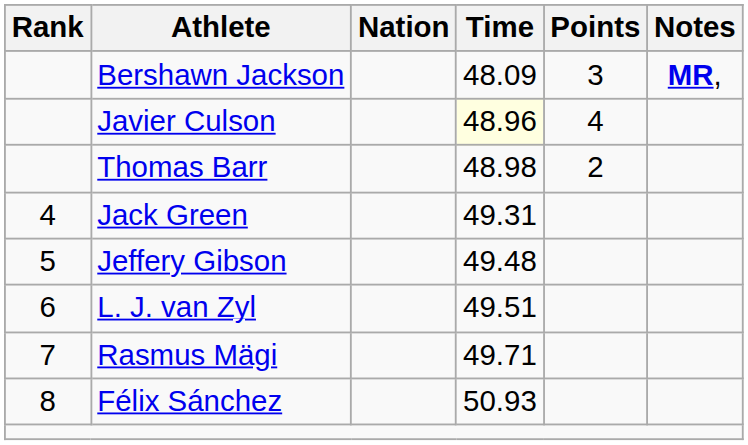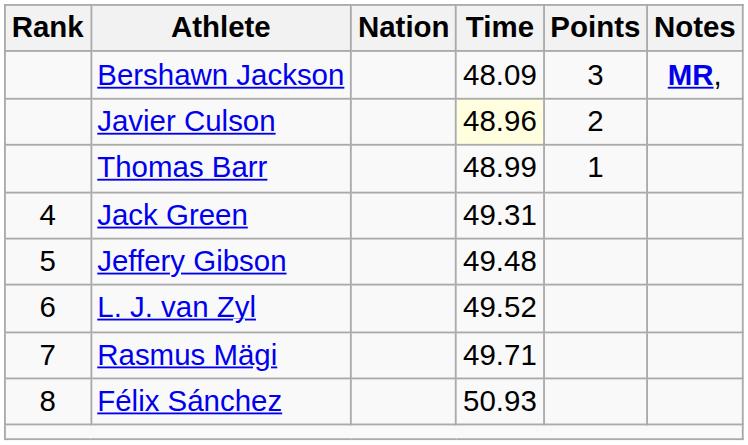 <table class="wikitable mw-datatable sortable" style="text-align:center;">
 <tr>
 <th>Rank</th>
 <th>Athlete</th>
 <th>Nation</th>
 <th>Time</th>
 <th>Points</th>
 <th>Notes</th>
 </tr>
 <tr>
 <td></td>
 <td align=left><a href='#'>Bershawn Jackson</a></td>
 <td align=left></td>
 <td>48.09</td>
 <td>3</td>
 <td><strong><a href='#'>MR</a></strong>, </td>
 </tr>
 <tr>
 <td></td>
 <td align=left><a href='#'>Javier Culson</a></td>
 <td align=left></td>
 <td style="background: lightyellow;">48.96</td>
-<td>4</td>
+<td>2</td>
 <td></td>
 </tr>
 <tr>
 <td></td>
 <td align=left><a href='#'>Thomas Barr</a></td>
 <td align=left></td>
-<td>48.98</td>
-<td>2</td>
+<td>48.99</td>
+<td>1</td>
 <td></td>
 </tr>
 <tr>
 <td>4</td>
 <td align=left><a href='#'>Jack Green</a></td>
 <td align=left></td>
 <td>49.31</td>
 <td></td>
 <td></td>
 </tr>
 <tr>
 <td>5</td>
 <td align=left><a href='#'>Jeffery Gibson</a></td>
 <td align=left></td>
 <td>49.48</td>
 <td></td>
 <td></td>
 </tr>
 <tr>
 <td>6</td>
 <td align=left><a href='#'>L. J. van Zyl</a></td>
 <td align=left></td>
-<td>49.51</td>
+<td>49.52</td>
 <td></td>
 <td></td>
 </tr>
 <tr>
 <td>7</td>
 <td align=left><a href='#'>Rasmus Mägi</a></td>
 <td align=left></td>
 <td>49.71</td>
 <td></td>
 <td></td>
 </tr>
 <tr>
 <td>8</td>
 <td align=left><a href='#'>Félix Sánchez</a></td>
 <td align=left></td>
 <td>50.93</td>
 <td></td>
 <td></td>
 </tr>
 <tr class="sortbottom">
 <td colspan=6></td>
 </tr>
 </table>
